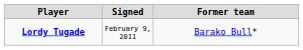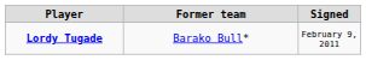 <table class="wikitable" style="text-align: center">
 <tr align="center" bgcolor="#dddddd">
 <td style="width:140px"><strong>Player</strong></td>
+<td style="width:210px"><strong>Former team</strong></td>
 <td style="width:70px"><strong>Signed</strong></td>
-<td style="width:210px"><strong>Former team</strong></td>
 </tr>
 <tr style="height:40px">
 <td><strong><a href='#'>Lordy Tugade</a></strong></td>
+<td><a href='#'>Barako Bull</a>*</td>
 <td style="font-size: 80%">February 9, 2011</td>
-<td><a href='#'>Barako Bull</a>*</td>
 </tr>
 </table>
